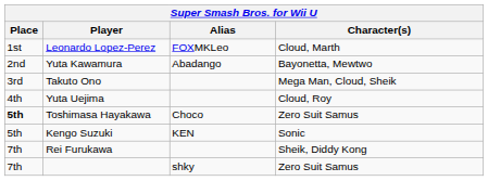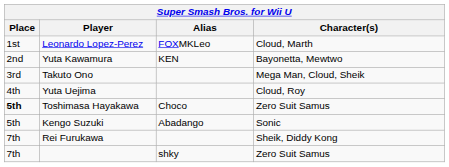 <table class="wikitable">
 <tr>
 <th colspan=5><em><a href='#'>Super Smash Bros. for Wii U</a></em></th>
 </tr>
 <tr>
 <th style="width:50px;">Place</th>
 <th style="width:180px;">Player</th>
 <th style="width:150px;">Alias</th>
 <th style="width:300px;">Character(s)</th>
 </tr>
 <tr>
 <td>1st</td>
 <td> <a href='#'>Leonardo Lopez-Perez</a></td>
 <td><a href='#'>FOX</a>MKLeo</td>
 <td>Cloud, Marth</td>
 </tr>
 <tr>
 <td>2nd</td>
 <td> Yuta Kawamura</td>
-<td>Abadango</td>
+<td>KEN</td>
 <td>Bayonetta, Mewtwo</td>
 </tr>
 <tr>
 <td>3rd</td>
 <td> Takuto Ono</td>
 <td></td>
 <td>Mega Man, Cloud, Sheik</td>
 </tr>
 <tr>
 <td>4th</td>
 <td> Yuta Uejima</td>
 <td></td>
 <td>Cloud, Roy</td>
 </tr>
 <tr>
 <td><strong>5th</strong></td>
 <td> Toshimasa Hayakawa</td>
 <td>Choco</td>
 <td>Zero Suit Samus</td>
 </tr>
 <tr>
 <td>5th</td>
 <td> Kengo Suzuki</td>
-<td>KEN</td>
+<td>Abadango</td>
 <td>Sonic</td>
 </tr>
 <tr>
 <td>7th</td>
 <td> Rei Furukawa</td>
 <td></td>
 <td>Sheik, Diddy Kong</td>
 </tr>
 <tr>
 <td>7th</td>
 <td></td>
 <td>shky</td>
 <td>Zero Suit Samus</td>
 </tr>
 </table>
